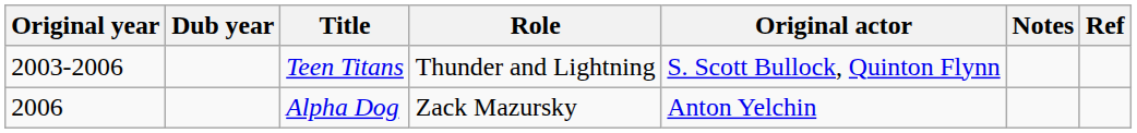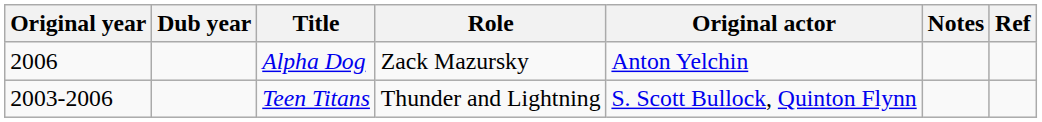 <table class="wikitable sortable">
 <tr>
 <th>Original year</th>
 <th>Dub year</th>
 <th>Title</th>
 <th>Role</th>
 <th>Original actor</th>
 <th>Notes</th>
 <th>Ref</th>
 </tr>
 <tr>
+<td>2006</td>
+<td></td>
+<td><em><a href='#'>Alpha Dog</a></em></td>
+<td>Zack Mazursky</td>
+<td><a href='#'>Anton Yelchin</a></td>
+<td></td>
+<td></td>
+</tr>
+<tr>
 <td>2003-2006</td>
 <td></td>
 <td><em><a href='#'>Teen Titans</a></em></td>
 <td>Thunder and Lightning</td>
 <td><a href='#'>S. Scott Bullock</a>, <a href='#'>Quinton Flynn</a></td>
 <td></td>
 <td></td>
 </tr>
-<tr>
-<td>2006</td>
-<td></td>
-<td><em><a href='#'>Alpha Dog</a></em></td>
-<td>Zack Mazursky</td>
-<td><a href='#'>Anton Yelchin</a></td>
-<td></td>
-<td></td>
-</tr>
 </table>
